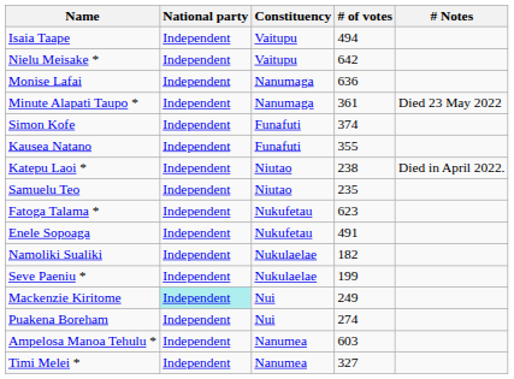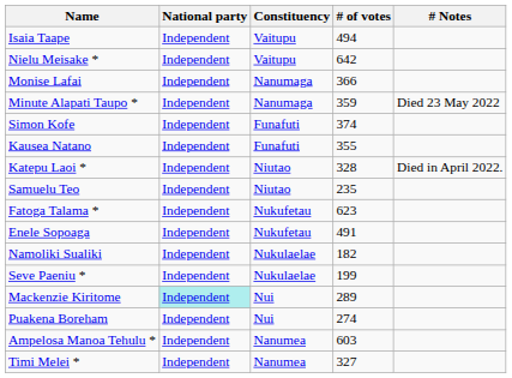 <table class="sortable wikitable">
 <tr>
 <th>Name</th>
 <th>National party</th>
 <th>Constituency</th>
 <th># of votes</th>
 <th># Notes</th>
 </tr>
 <tr>
 <td><a href='#'>Isaia Taape</a></td>
 <td> <a href='#'>Independent</a></td>
 <td><a href='#'>Vaitupu</a></td>
 <td>494</td>
 <td></td>
 </tr>
 <tr>
 <td><a href='#'>Nielu Meisake</a> *</td>
 <td> <a href='#'>Independent</a></td>
 <td><a href='#'>Vaitupu</a></td>
 <td>642</td>
 <td></td>
 </tr>
 <tr>
 <td><a href='#'>Monise Lafai</a></td>
 <td> <a href='#'>Independent</a></td>
 <td><a href='#'>Nanumaga</a></td>
-<td>636</td>
+<td>366</td>
 <td></td>
 </tr>
 <tr>
 <td><a href='#'>Minute Alapati Taupo</a> *</td>
 <td> <a href='#'>Independent</a></td>
 <td><a href='#'>Nanumaga</a></td>
-<td>361</td>
+<td>359</td>
 <td>Died 23 May 2022</td>
 </tr>
 <tr>
 <td><a href='#'>Simon Kofe</a></td>
 <td> <a href='#'>Independent</a></td>
 <td><a href='#'>Funafuti</a></td>
 <td>374</td>
 <td></td>
 </tr>
 <tr>
 <td><a href='#'>Kausea Natano</a></td>
 <td> <a href='#'>Independent</a></td>
 <td><a href='#'>Funafuti</a></td>
 <td>355</td>
 <td></td>
 </tr>
 <tr>
 <td><a href='#'>Katepu Laoi</a> *</td>
 <td> <a href='#'>Independent</a></td>
 <td><a href='#'>Niutao</a></td>
-<td>238</td>
+<td>328</td>
 <td>Died in April 2022.</td>
 </tr>
 <tr>
 <td><a href='#'>Samuelu Teo</a></td>
 <td> <a href='#'>Independent</a></td>
 <td><a href='#'>Niutao</a></td>
 <td>235</td>
 <td></td>
 </tr>
 <tr>
 <td><a href='#'>Fatoga Talama</a> *</td>
 <td> <a href='#'>Independent</a></td>
 <td><a href='#'>Nukufetau</a></td>
 <td>623</td>
 <td></td>
 </tr>
 <tr>
 <td><a href='#'>Enele Sopoaga</a></td>
 <td> <a href='#'>Independent</a></td>
 <td><a href='#'>Nukufetau</a></td>
 <td>491</td>
 <td></td>
 </tr>
 <tr>
 <td><a href='#'>Namoliki Sualiki</a></td>
 <td> <a href='#'>Independent</a></td>
 <td><a href='#'>Nukulaelae</a></td>
 <td>182</td>
 <td></td>
 </tr>
 <tr>
 <td><a href='#'>Seve Paeniu</a> *</td>
 <td> <a href='#'>Independent</a></td>
 <td><a href='#'>Nukulaelae</a></td>
 <td>199</td>
 <td></td>
 </tr>
 <tr>
 <td><a href='#'>Mackenzie Kiritome</a></td>
 <td style="background: paleturquoise;"> <a href='#'>Independent</a></td>
 <td><a href='#'>Nui</a></td>
-<td>249</td>
+<td>289</td>
 <td></td>
 </tr>
 <tr>
 <td><a href='#'>Puakena Boreham</a></td>
 <td> <a href='#'>Independent</a></td>
 <td><a href='#'>Nui</a></td>
 <td>274</td>
 <td></td>
 </tr>
 <tr>
 <td><a href='#'>Ampelosa Manoa Tehulu</a> *</td>
 <td> <a href='#'>Independent</a></td>
 <td><a href='#'>Nanumea</a></td>
 <td>603</td>
 <td></td>
 </tr>
 <tr>
 <td><a href='#'>Timi Melei</a> *</td>
 <td> <a href='#'>Independent</a></td>
 <td><a href='#'>Nanumea</a></td>
 <td>327</td>
 <td></td>
 </tr>
 </table>
